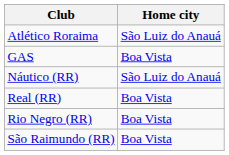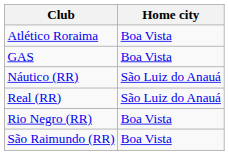 <table class="wikitable sortable">
 <tr>
 <th>Club</th>
 <th>Home city</th>
 </tr>
 <tr>
 <td><a href='#'>Atlético Roraima</a></td>
-<td><a href='#'>São Luiz do Anauá</a></td>
+<td><a href='#'>Boa Vista</a></td>
 </tr>
 <tr>
 <td><a href='#'>GAS</a></td>
 <td><a href='#'>Boa Vista</a></td>
 </tr>
 <tr>
 <td><a href='#'>Náutico (RR)</a></td>
 <td><a href='#'>São Luiz do Anauá</a></td>
 </tr>
 <tr>
 <td><a href='#'>Real (RR)</a></td>
-<td><a href='#'>Boa Vista</a></td>
+<td><a href='#'>São Luiz do Anauá</a></td>
 </tr>
 <tr>
 <td><a href='#'>Rio Negro (RR)</a></td>
 <td><a href='#'>Boa Vista</a></td>
 </tr>
 <tr>
 <td><a href='#'>São Raimundo (RR)</a></td>
 <td><a href='#'>Boa Vista</a></td>
 </tr>
 </table>
